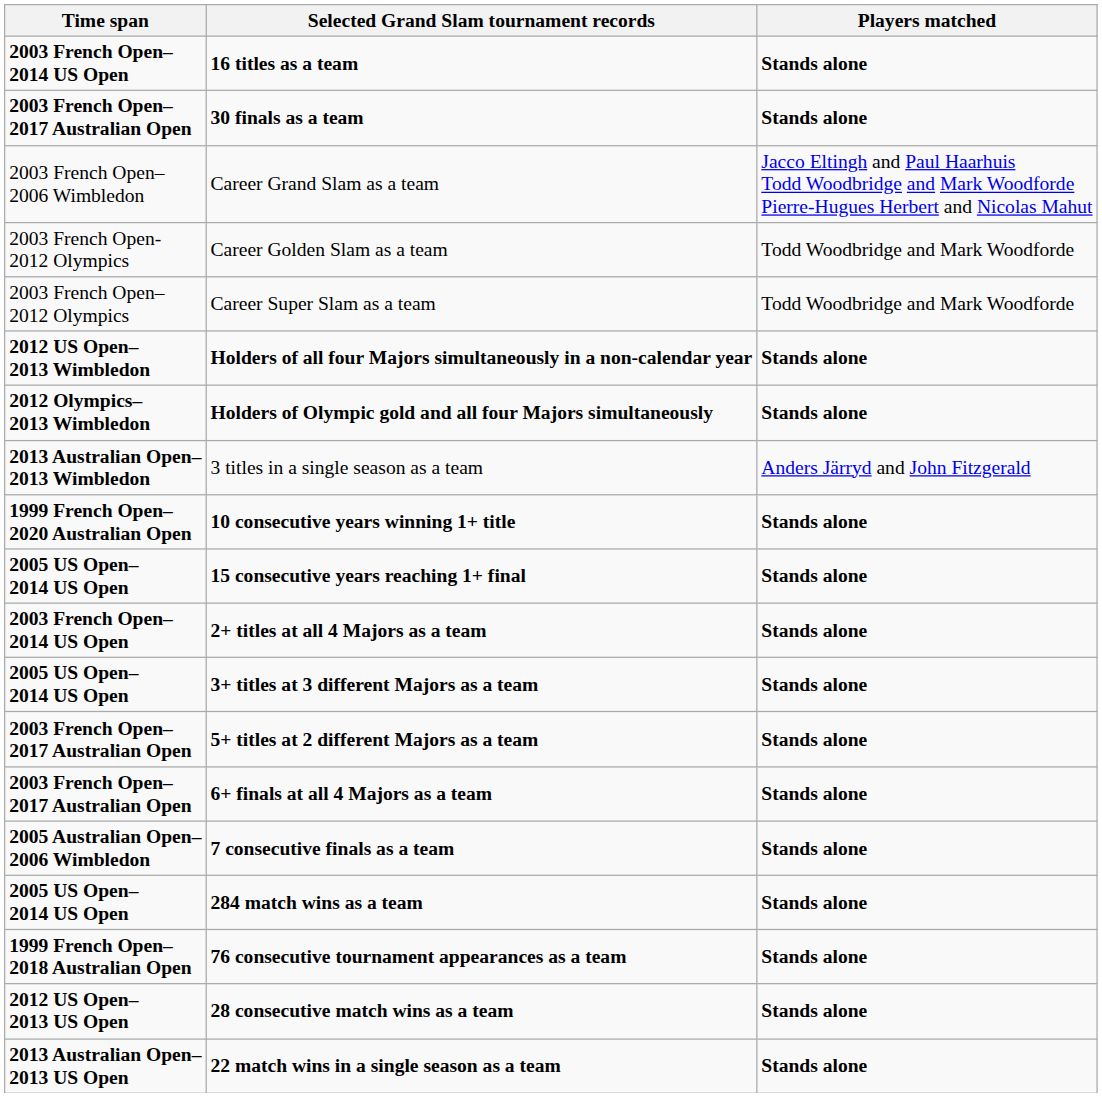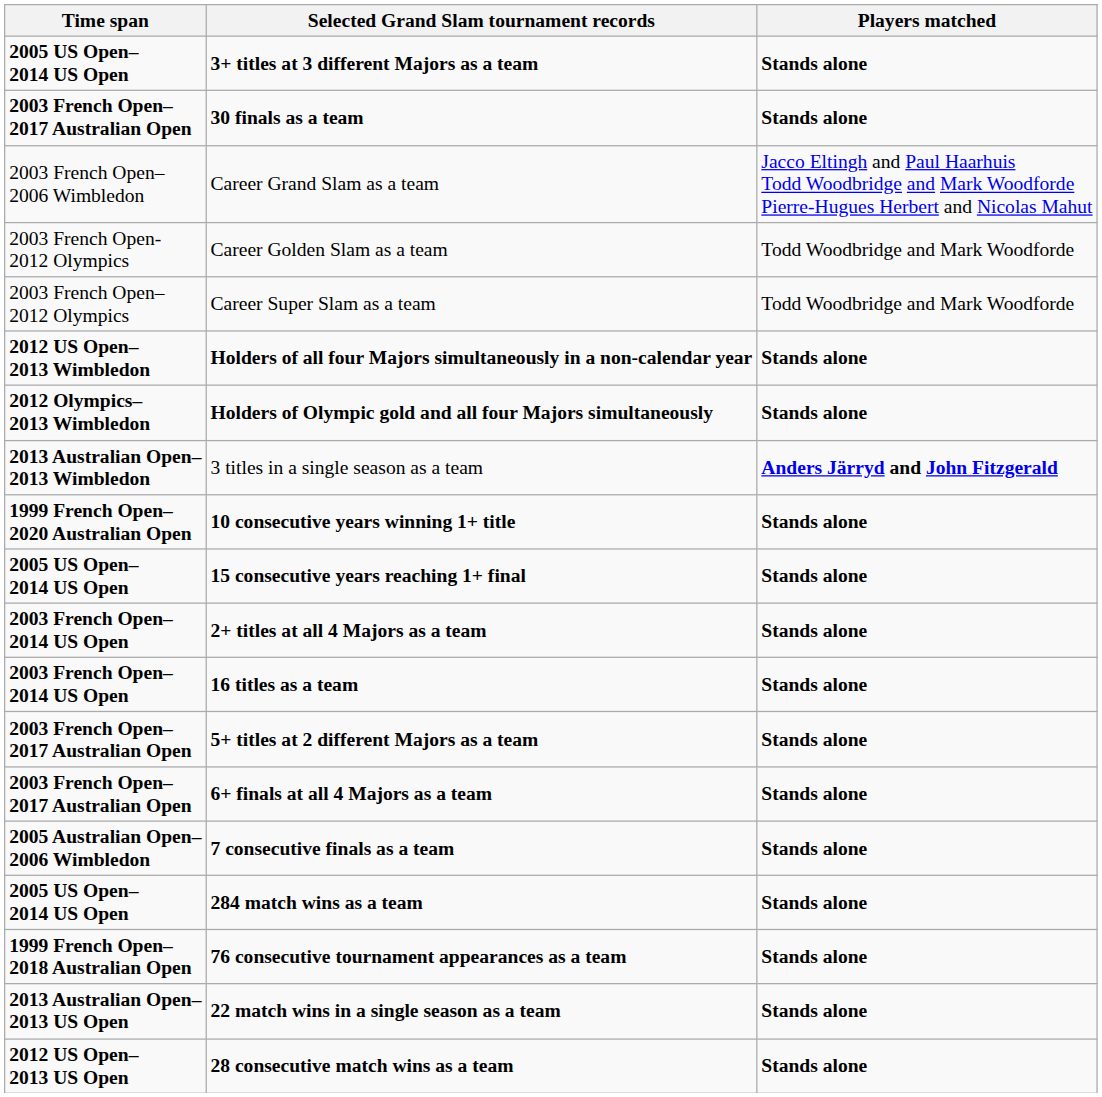 <table class="wikitable collapsible collapsed" style=font-size:97%>
 <tr>
 <th>Time span</th>
 <th>Selected Grand Slam tournament records</th>
 <th>Players matched</th>
 </tr>
 <tr>
-<td><strong>2003 French Open–<br>2014 US Open</strong></td>
-<td><strong>16 titles as a team</strong></td>
+<td><strong>2005 US Open–<br>2014 US Open</strong></td>
+<td><strong>3+ titles at 3 different Majors as a team</strong></td>
 <td><strong>Stands alone</strong></td>
 </tr>
 <tr>
 <td><strong>2003 French Open–<br>2017 Australian Open</strong></td>
 <td><strong>30 finals as a team</strong></td>
 <td><strong>Stands alone</strong></td>
 </tr>
 <tr>
 <td>2003 French Open–<br>2006 Wimbledon</td>
 <td>Career Grand Slam as a team</td>
 <td><a href='#'>Jacco Eltingh</a> and <a href='#'>Paul Haarhuis</a><br><a href='#'>Todd Woodbridge</a> <a href='#'>and</a> <a href='#'>Mark Woodforde</a> <br> <a href='#'>Pierre-Hugues Herbert</a> and <a href='#'>Nicolas Mahut</a></td>
 </tr>
 <tr>
 <td>2003 French Open-<br>2012 Olympics</td>
 <td>Career Golden Slam as a team</td>
 <td>Todd Woodbridge and Mark Woodforde</td>
 </tr>
 <tr>
 <td>2003 French Open–<br>2012 Olympics</td>
 <td>Career Super Slam as a team</td>
 <td>Todd Woodbridge and Mark Woodforde</td>
 </tr>
 <tr>
 <td><strong>2012 US Open–<br>2013 Wimbledon</strong></td>
 <td><strong>Holders of all four Majors simultaneously in a non-calendar year</strong></td>
 <td><strong>Stands alone</strong></td>
 </tr>
 <tr>
 <td><strong>2012 Olympics–<br>2013 Wimbledon</strong></td>
 <td><strong>Holders of Olympic gold and all four Majors simultaneously</strong></td>
 <td><strong>Stands alone</strong></td>
 </tr>
 <tr>
 <td><strong>2013 Australian Open–<br>2013 Wimbledon</strong></td>
 <td>3 titles in a single season as a team</td>
-<td><a href='#'>Anders Järryd</a> and <a href='#'>John Fitzgerald</a><br></td>
+<td><strong><a href='#'>Anders Järryd</a> and <a href='#'>John Fitzgerald</a><br></strong></td>
 </tr>
 <tr>
 <td><strong>1999 French Open–<br>2020 Australian Open</strong></td>
 <td><strong>10 consecutive years winning 1+ title</strong></td>
 <td><strong>Stands alone</strong></td>
 </tr>
 <tr>
 <td><strong>2005 US Open–<br>2014 US Open</strong></td>
 <td><strong>15 consecutive years reaching 1+ final</strong></td>
 <td><strong>Stands alone</strong></td>
 </tr>
 <tr>
 <td><strong>2003 French Open–<br>2014 US Open</strong></td>
 <td><strong>2+ titles at all 4 Majors as a team</strong></td>
 <td><strong>Stands alone</strong></td>
 </tr>
 <tr>
-<td><strong>2005 US Open–<br>2014 US Open</strong></td>
-<td><strong>3+ titles at 3 different Majors as a team</strong></td>
+<td><strong>2003 French Open–<br>2014 US Open</strong></td>
+<td><strong>16 titles as a team</strong></td>
 <td><strong>Stands alone</strong></td>
 </tr>
 <tr>
 <td><strong>2003 French Open–<br>2017 Australian Open</strong></td>
 <td><strong>5+ titles at 2 different Majors as a team</strong></td>
 <td><strong>Stands alone</strong></td>
 </tr>
 <tr>
 <td><strong>2003 French Open–<br>2017 Australian Open</strong></td>
 <td><strong>6+ finals at all 4 Majors as a team</strong></td>
 <td><strong>Stands alone</strong></td>
 </tr>
 <tr>
 <td><strong>2005 Australian Open–<br>2006 Wimbledon</strong></td>
 <td><strong>7 consecutive finals as a team</strong></td>
 <td><strong>Stands alone</strong></td>
 </tr>
 <tr>
 <td><strong>2005 US Open–<br>2014 US Open</strong></td>
 <td><strong>284 match wins as a team</strong></td>
 <td><strong>Stands alone</strong></td>
 </tr>
 <tr>
 <td><strong>1999 French Open–<br>2018 Australian Open</strong></td>
 <td><strong>76 consecutive tournament appearances as a team</strong></td>
 <td><strong>Stands alone</strong></td>
 </tr>
 <tr>
+<td><strong>2013 Australian Open–<br>2013 US Open</strong></td>
+<td><strong>22 match wins in a single season as a team</strong></td>
+<td><strong>Stands alone</strong></td>
+</tr>
+<tr>
 <td><strong>2012 US Open–<br>2013 US Open</strong></td>
 <td><strong>28 consecutive match wins as a team</strong></td>
 <td><strong>Stands alone</strong></td>
 </tr>
-<tr>
-<td><strong>2013 Australian Open–<br>2013 US Open</strong></td>
-<td><strong>22 match wins in a single season as a team</strong></td>
-<td><strong>Stands alone</strong></td>
-</tr>
 </table>
